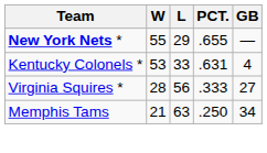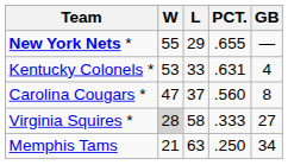 <table class="wikitable" style="text-align:center;">
 <tr>
 <th>Team</th>
 <th>W</th>
 <th>L</th>
 <th>PCT.</th>
 <th>GB</th>
 </tr>
 <tr>
 <td align="left"><strong><a href='#'>New York Nets</a></strong> *</td>
 <td>55</td>
 <td>29</td>
 <td>.655</td>
 <td>—</td>
 </tr>
 <tr>
 <td align="left"><a href='#'>Kentucky Colonels</a> *</td>
 <td>53</td>
 <td>33</td>
 <td>.631</td>
 <td>4</td>
 </tr>
 <tr>
+<td align="left"><a href='#'>Carolina Cougars</a> *</td>
+<td>47</td>
+<td>37</td>
+<td>.560</td>
+<td>8</td>
+</tr>
+<tr>
 <td align="left"><a href='#'>Virginia Squires</a> *</td>
-<td>28</td>
-<td>56</td>
+<td style="background: lightgrey;">28</td>
+<td>58</td>
 <td>.333</td>
 <td>27</td>
 </tr>
 <tr>
 <td align="left"><a href='#'>Memphis Tams</a></td>
 <td>21</td>
 <td>63</td>
 <td>.250</td>
 <td>34</td>
 </tr>
 </table>
